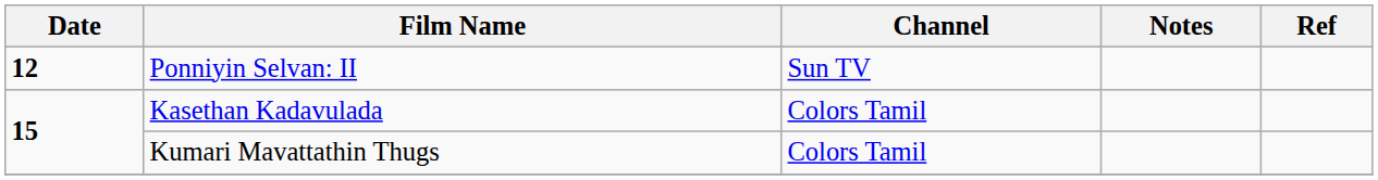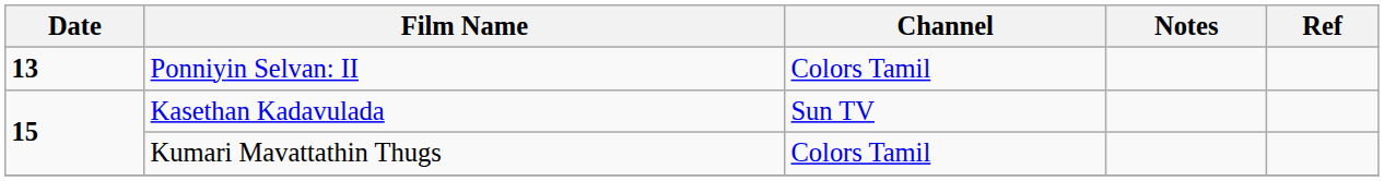 <table class="wikitable" width="65%">
 <tr>
 <th>Date</th>
 <th>Film Name</th>
 <th>Channel</th>
 <th>Notes</th>
 <th>Ref</th>
 </tr>
 <tr>
-<td rowspan="1"><strong>12</strong></td>
+<td rowspan="1"><strong>13</strong></td>
 <td><a href='#'>Ponniyin Selvan: II</a></td>
-<td><a href='#'>Sun TV</a></td>
+<td><a href='#'>Colors Tamil</a></td>
 <td></td>
 <td></td>
 </tr>
 <tr>
 <td rowspan="2"><strong>15</strong></td>
 <td><a href='#'>Kasethan Kadavulada</a></td>
-<td><a href='#'>Colors Tamil</a></td>
+<td><a href='#'>Sun TV</a></td>
 <td></td>
 <td></td>
 </tr>
 <tr>
 <td>Kumari Mavattathin Thugs</td>
 <td><a href='#'>Colors Tamil</a></td>
 <td></td>
 <td></td>
 </tr>
 <tr>
 </tr>
 </table>
